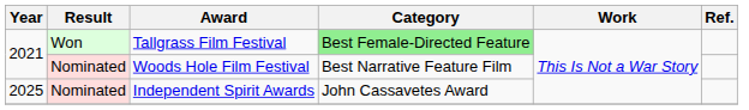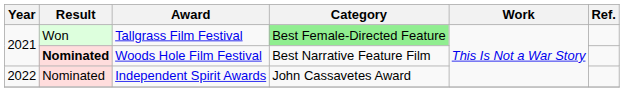 <table class="wikitable">
 <tr>
 <th>Year</th>
 <th>Result</th>
 <th>Award</th>
 <th>Category</th>
 <th>Work</th>
 <th>Ref.</th>
 </tr>
 <tr>
 <td rowspan="2">2021</td>
 <td style="background: #ddffdd">Won</td>
 <td><a href='#'>Tallgrass Film Festival</a></td>
 <td style="background: lightgreen;">Best Female-Directed Feature</td>
 <td rowspan="3"><em><a href='#'>This Is Not a War Story</a></em></td>
 <td></td>
 </tr>
 <tr>
-<td style="background: #ffdddd">Nominated</td>
+<td style="background: #ffdddd"><strong>Nominated</strong></td>
 <td><a href='#'>Woods Hole Film Festival</a></td>
 <td>Best Narrative Feature Film</td>
 <td></td>
 </tr>
 <tr>
-<td>2025</td>
+<td>2022</td>
 <td style="background: #ffdddd">Nominated</td>
 <td><a href='#'>Independent Spirit Awards</a></td>
 <td>John Cassavetes Award</td>
 <td></td>
 </tr>
 <tr>
 </tr>
 </table>
